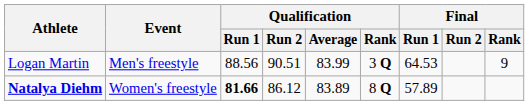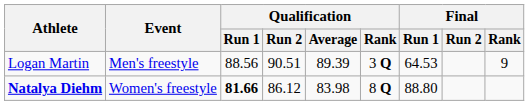 <table class=wikitable style=font-size:90%;text-align:center>
 <tr>
 <th rowspan=2>Athlete</th>
 <th rowspan=2>Event</th>
 <th colspan=4>Qualification</th>
 <th colspan=3>Final</th>
 </tr>
 <tr style=font-size:95%>
 <th>Run 1</th>
 <th>Run 2</th>
 <th>Average</th>
 <th>Rank</th>
 <th>Run 1</th>
 <th>Run 2</th>
 <th>Rank</th>
 </tr>
 <tr>
 <td align=left><a href='#'>Logan Martin</a></td>
 <td align=left><a href='#'>Men's freestyle</a></td>
 <td>88.56</td>
 <td>90.51</td>
-<td>83.99</td>
+<td>89.39</td>
 <td>3 <strong>Q</strong></td>
 <td>64.53</td>
 <td></td>
 <td>9</td>
 </tr>
 <tr>
 <td align=left><strong><a href='#'>Natalya Diehm</a></strong></td>
 <td align=left><a href='#'>Women's freestyle</a></td>
 <td><strong>81.66</strong></td>
 <td>86.12</td>
-<td>83.89</td>
+<td>83.98</td>
 <td>8 <strong>Q</strong></td>
-<td>57.89</td>
+<td>88.80</td>
 <td></td>
 <td></td>
 </tr>
 </table>
